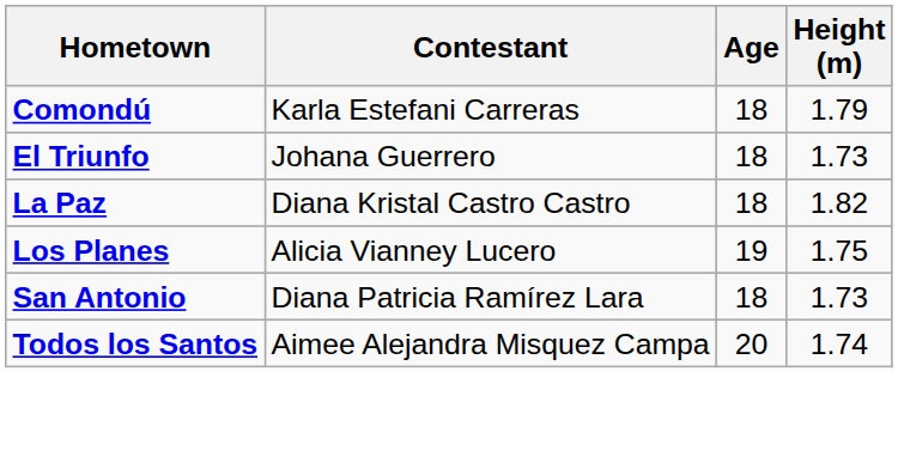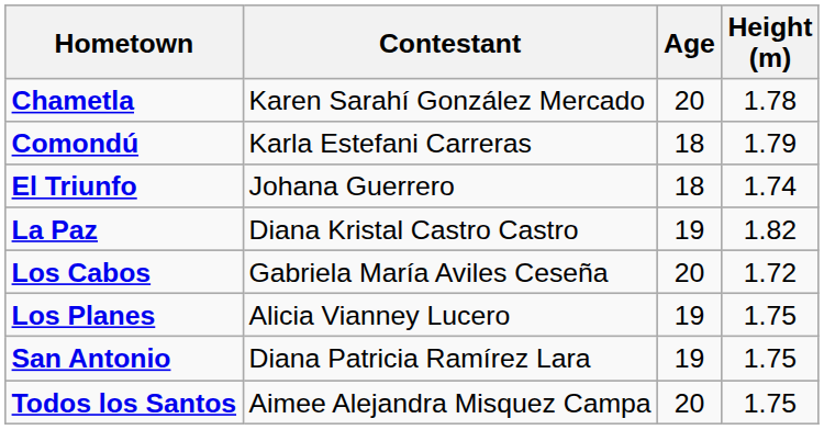 <table class="wikitable sortable" style="font-size: 95%;">
 <tr>
 <th>Hometown</th>
 <th>Contestant</th>
 <th>Age</th>
 <th>Height<br> (m)</th>
+</tr>
+<tr>
+<td><strong><a href='#'>Chametla</a></strong></td>
+<td>Karen Sarahí González Mercado</td>
+<td align="center">20</td>
+<td align="center">1.78</td>
 </tr>
 <tr>
 <td><strong><a href='#'>Comondú</a></strong></td>
 <td>Karla Estefani Carreras</td>
 <td align="center">18</td>
 <td align="center">1.79</td>
 </tr>
 <tr>
 <td><strong><a href='#'>El Triunfo</a></strong></td>
 <td>Johana Guerrero</td>
 <td align="center">18</td>
-<td align="center">1.73</td>
+<td align="center">1.74</td>
 </tr>
 <tr>
 <td><strong><a href='#'>La Paz</a></strong></td>
 <td>Diana Kristal Castro Castro</td>
-<td align="center">18</td>
+<td align="center">19</td>
 <td align="center">1.82</td>
+</tr>
+<tr>
+<td><strong><a href='#'>Los Cabos</a></strong></td>
+<td>Gabriela María Aviles Ceseña</td>
+<td align="center">20</td>
+<td align="center">1.72</td>
 </tr>
 <tr>
 <td><strong><a href='#'>Los Planes</a></strong></td>
 <td>Alicia Vianney Lucero</td>
 <td align="center">19</td>
 <td align="center">1.75</td>
 </tr>
 <tr>
 <td><strong><a href='#'>San Antonio</a></strong></td>
 <td>Diana Patricia Ramírez Lara</td>
-<td align="center">18</td>
-<td align="center">1.73</td>
+<td align="center">19</td>
+<td align="center">1.75</td>
 </tr>
 <tr>
 <td><strong><a href='#'>Todos los Santos</a></strong></td>
 <td>Aimee Alejandra Misquez Campa</td>
 <td align="center">20</td>
-<td align="center">1.74</td>
+<td align="center">1.75</td>
 </tr>
 </table>
